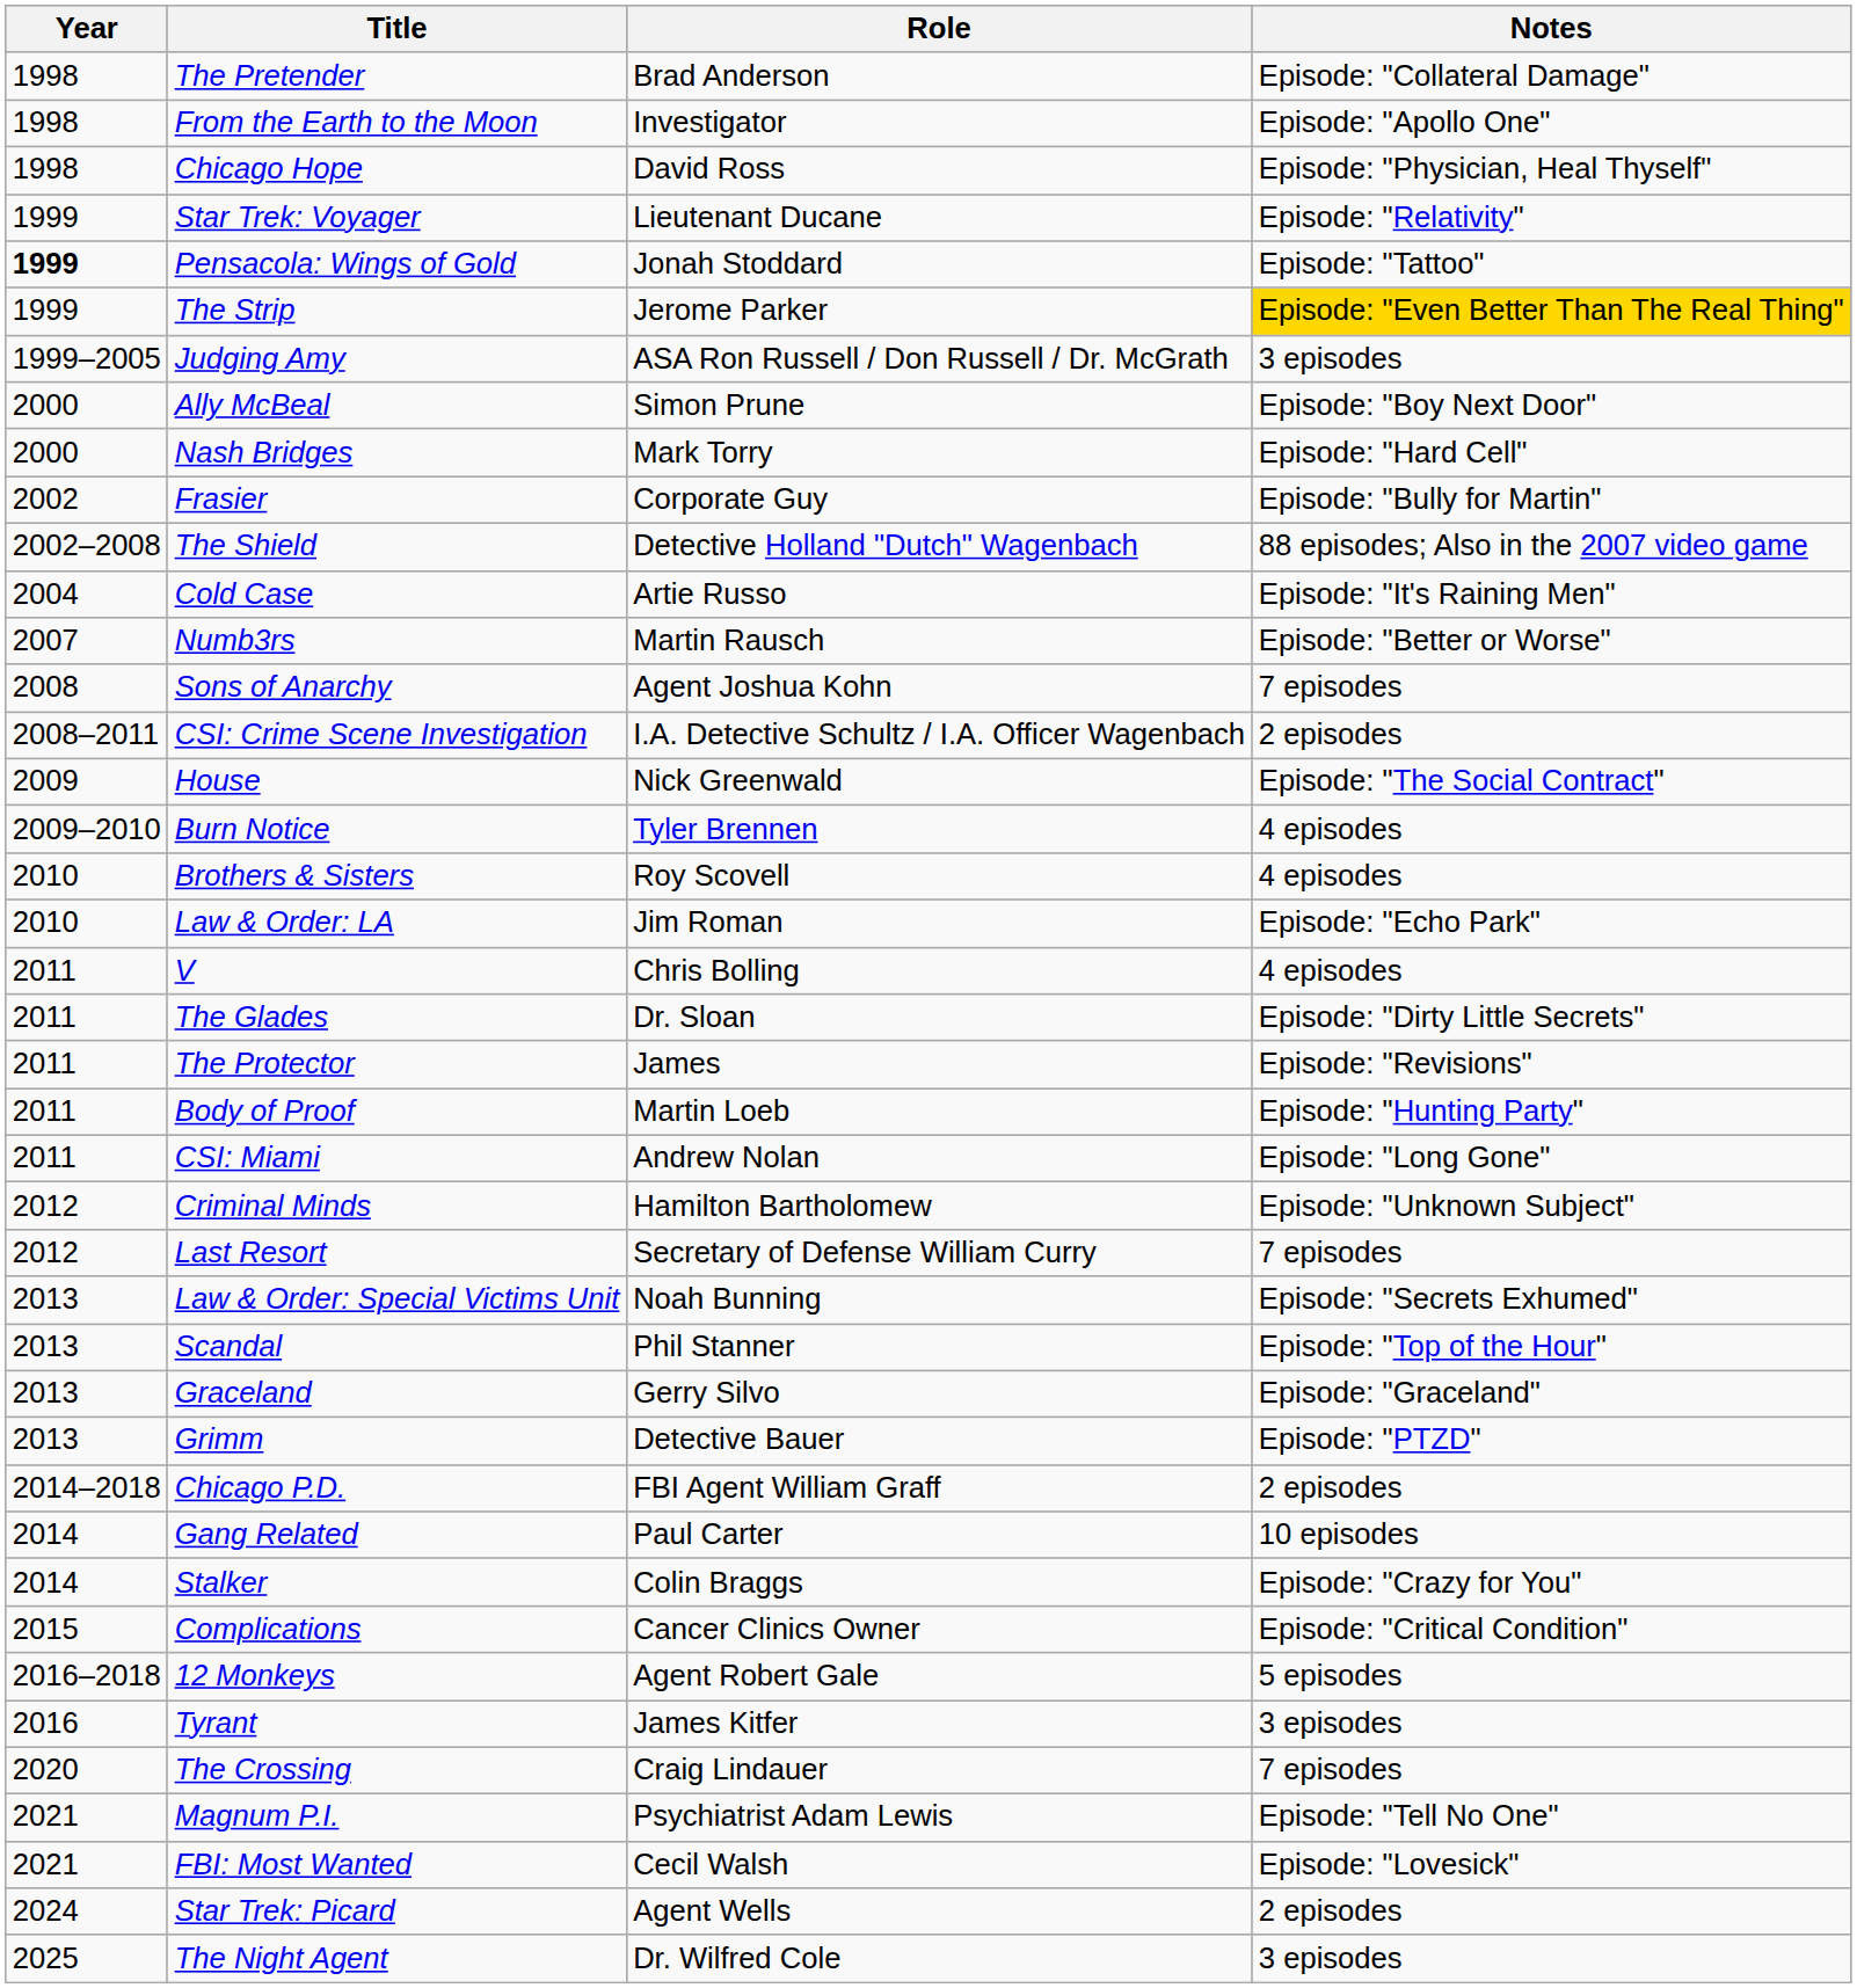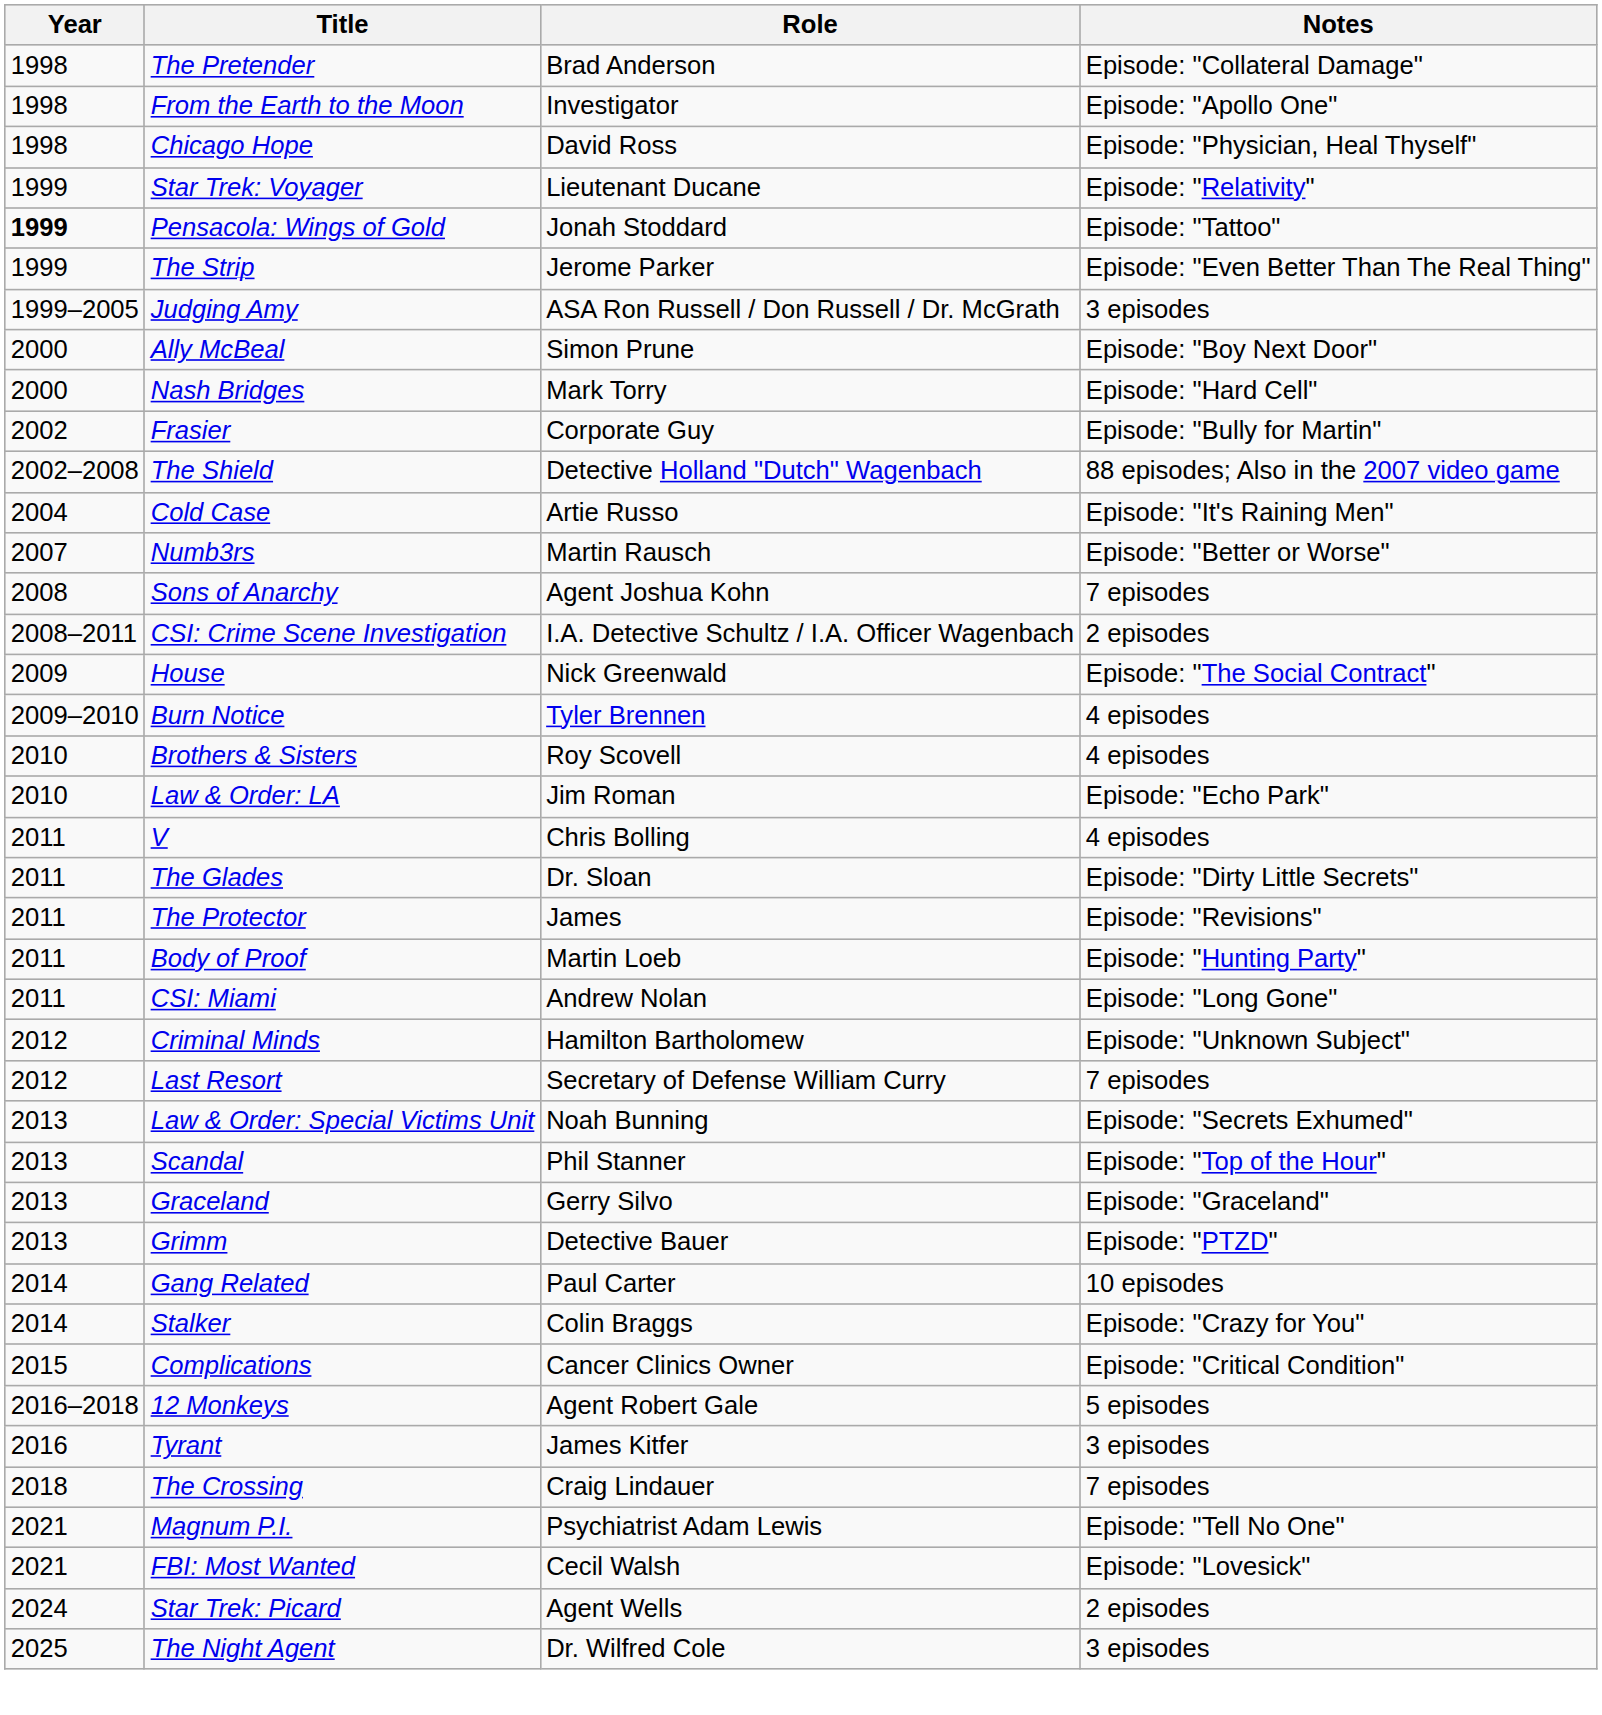 <table class="wikitable sortable">
 <tr>
 <th>Year</th>
 <th>Title</th>
 <th>Role</th>
 <th>Notes</th>
 </tr>
 <tr>
 <td>1998</td>
 <td><em><a href='#'>The Pretender</a></em></td>
 <td>Brad Anderson</td>
 <td>Episode: "Collateral Damage"</td>
 </tr>
 <tr>
 <td>1998</td>
 <td><em><a href='#'>From the Earth to the Moon</a></em></td>
 <td>Investigator</td>
 <td>Episode: "Apollo One"</td>
 </tr>
 <tr>
 <td>1998</td>
 <td><em><a href='#'>Chicago Hope</a></em></td>
 <td>David Ross</td>
 <td>Episode: "Physician, Heal Thyself"</td>
 </tr>
 <tr>
 <td>1999</td>
 <td><em><a href='#'>Star Trek: Voyager</a></em></td>
 <td>Lieutenant Ducane</td>
 <td>Episode: "<a href='#'>Relativity</a>"</td>
 </tr>
 <tr>
 <td><strong>1999</strong></td>
 <td><em><a href='#'>Pensacola: Wings of Gold</a></em></td>
 <td>Jonah Stoddard</td>
 <td>Episode: "Tattoo"</td>
 </tr>
 <tr>
 <td>1999</td>
 <td><em><a href='#'>The Strip</a></em></td>
 <td>Jerome Parker</td>
-<td style="background: gold;">Episode: "Even Better Than The Real Thing"</td>
+<td>Episode: "Even Better Than The Real Thing"</td>
 </tr>
 <tr>
 <td>1999–2005</td>
 <td><em><a href='#'>Judging Amy</a></em></td>
 <td>ASA Ron Russell / Don Russell / Dr. McGrath</td>
 <td>3 episodes</td>
 </tr>
 <tr>
 <td>2000</td>
 <td><em><a href='#'>Ally McBeal</a></em></td>
 <td>Simon Prune</td>
 <td>Episode: "Boy Next Door"</td>
 </tr>
 <tr>
 <td>2000</td>
 <td><em><a href='#'>Nash Bridges</a></em></td>
 <td>Mark Torry</td>
 <td>Episode: "Hard Cell"</td>
 </tr>
 <tr>
 <td>2002</td>
 <td><em><a href='#'>Frasier</a></em></td>
 <td>Corporate Guy</td>
 <td>Episode: "Bully for Martin"</td>
 </tr>
 <tr>
 <td>2002–2008</td>
 <td><em><a href='#'>The Shield</a></em></td>
 <td>Detective <a href='#'>Holland "Dutch" Wagenbach</a></td>
 <td>88 episodes; Also in the <a href='#'>2007 video game</a></td>
 </tr>
 <tr>
 <td>2004</td>
 <td><em><a href='#'>Cold Case</a></em></td>
 <td>Artie Russo</td>
 <td>Episode: "It's Raining Men"</td>
 </tr>
 <tr>
 <td>2007</td>
 <td><em><a href='#'>Numb3rs</a></em></td>
 <td>Martin Rausch</td>
 <td>Episode: "Better or Worse"</td>
 </tr>
 <tr>
 <td>2008</td>
 <td><em><a href='#'>Sons of Anarchy</a></em></td>
 <td>Agent Joshua Kohn</td>
 <td>7 episodes</td>
 </tr>
 <tr>
 <td>2008–2011</td>
 <td><em><a href='#'>CSI: Crime Scene Investigation</a></em></td>
 <td>I.A. Detective Schultz / I.A. Officer Wagenbach</td>
 <td>2 episodes</td>
 </tr>
 <tr>
 <td>2009</td>
 <td><em><a href='#'>House</a></em></td>
 <td>Nick Greenwald</td>
 <td>Episode: "<a href='#'>The Social Contract</a>"</td>
 </tr>
 <tr>
 <td>2009–2010</td>
 <td><em><a href='#'>Burn Notice</a></em></td>
 <td><a href='#'>Tyler Brennen</a></td>
 <td>4 episodes</td>
 </tr>
 <tr>
 <td>2010</td>
 <td><em><a href='#'>Brothers & Sisters</a></em></td>
 <td>Roy Scovell</td>
 <td>4 episodes</td>
 </tr>
 <tr>
 <td>2010</td>
 <td><em><a href='#'>Law & Order: LA</a></em></td>
 <td>Jim Roman</td>
 <td>Episode: "Echo Park"</td>
 </tr>
 <tr>
 <td>2011</td>
 <td><em><a href='#'>V</a></em></td>
 <td>Chris Bolling</td>
 <td>4 episodes</td>
 </tr>
 <tr>
 <td>2011</td>
 <td><em><a href='#'>The Glades</a></em></td>
 <td>Dr. Sloan</td>
 <td>Episode: "Dirty Little Secrets"</td>
 </tr>
 <tr>
 <td>2011</td>
 <td><em><a href='#'>The Protector</a></em></td>
 <td>James</td>
 <td>Episode: "Revisions"</td>
 </tr>
 <tr>
 <td>2011</td>
 <td><em><a href='#'>Body of Proof</a></em></td>
 <td>Martin Loeb</td>
 <td>Episode: "<a href='#'>Hunting Party</a>"</td>
 </tr>
 <tr>
 <td>2011</td>
 <td><em><a href='#'>CSI: Miami</a></em></td>
 <td>Andrew Nolan</td>
 <td>Episode: "Long Gone"</td>
 </tr>
 <tr>
 <td>2012</td>
 <td><em><a href='#'>Criminal Minds</a></em></td>
 <td>Hamilton Bartholomew</td>
 <td>Episode: "Unknown Subject"</td>
 </tr>
 <tr>
 <td>2012</td>
 <td><em><a href='#'>Last Resort</a></em></td>
 <td>Secretary of Defense William Curry</td>
 <td>7 episodes</td>
 </tr>
 <tr>
 <td>2013</td>
 <td><em><a href='#'>Law & Order: Special Victims Unit</a></em></td>
 <td>Noah Bunning</td>
 <td>Episode: "Secrets Exhumed"</td>
 </tr>
 <tr>
 <td>2013</td>
 <td><em><a href='#'>Scandal</a></em></td>
 <td>Phil Stanner</td>
 <td>Episode: "<a href='#'>Top of the Hour</a>"</td>
 </tr>
 <tr>
 <td>2013</td>
 <td><em><a href='#'>Graceland</a></em></td>
 <td>Gerry Silvo</td>
 <td>Episode: "Graceland"</td>
 </tr>
 <tr>
 <td>2013</td>
 <td><em><a href='#'>Grimm</a></em></td>
 <td>Detective Bauer</td>
 <td>Episode: "<a href='#'>PTZD</a>"</td>
 </tr>
 <tr>
-<td>2014–2018</td>
-<td><em><a href='#'>Chicago P.D.</a></em></td>
-<td>FBI Agent William Graff</td>
-<td>2 episodes</td>
-</tr>
-<tr>
 <td>2014</td>
 <td><em><a href='#'>Gang Related</a></em></td>
 <td>Paul Carter</td>
 <td>10 episodes</td>
 </tr>
 <tr>
 <td>2014</td>
 <td><em><a href='#'>Stalker</a></em></td>
 <td>Colin Braggs</td>
 <td>Episode: "Crazy for You"</td>
 </tr>
 <tr>
 <td>2015</td>
 <td><em><a href='#'>Complications</a></em></td>
 <td>Cancer Clinics Owner</td>
 <td>Episode: "Critical Condition"</td>
 </tr>
 <tr>
 <td>2016–2018</td>
 <td><em><a href='#'>12 Monkeys</a></em></td>
 <td>Agent Robert Gale</td>
 <td>5 episodes</td>
 </tr>
 <tr>
 <td>2016</td>
 <td><em><a href='#'>Tyrant</a></em></td>
 <td>James Kitfer</td>
 <td>3 episodes</td>
 </tr>
 <tr>
-<td>2020</td>
+<td>2018</td>
 <td><em><a href='#'>The Crossing</a></em></td>
 <td>Craig Lindauer</td>
 <td>7 episodes</td>
 </tr>
 <tr>
 <td>2021</td>
 <td><em><a href='#'>Magnum P.I.</a></em></td>
 <td>Psychiatrist Adam Lewis</td>
 <td>Episode: "Tell No One"</td>
 </tr>
 <tr>
 <td>2021</td>
 <td><em><a href='#'>FBI: Most Wanted</a></em></td>
 <td>Cecil Walsh</td>
 <td>Episode: "Lovesick"</td>
 </tr>
 <tr>
 <td>2024</td>
 <td><em><a href='#'>Star Trek: Picard</a></em></td>
 <td>Agent Wells</td>
 <td>2 episodes</td>
 </tr>
 <tr>
 <td>2025</td>
 <td><em><a href='#'>The Night Agent</a></em></td>
 <td>Dr. Wilfred Cole</td>
 <td>3 episodes</td>
 </tr>
 </table>
